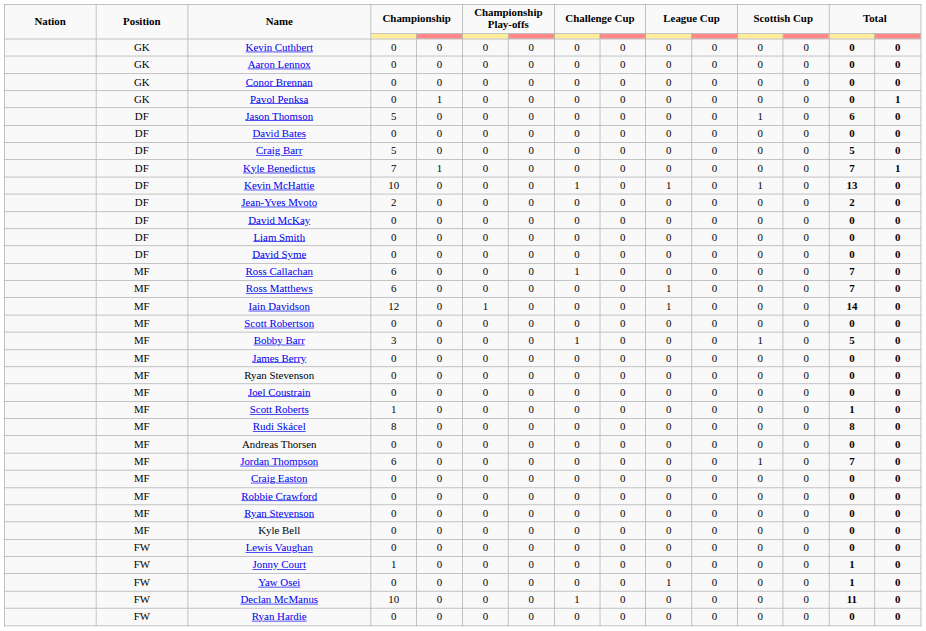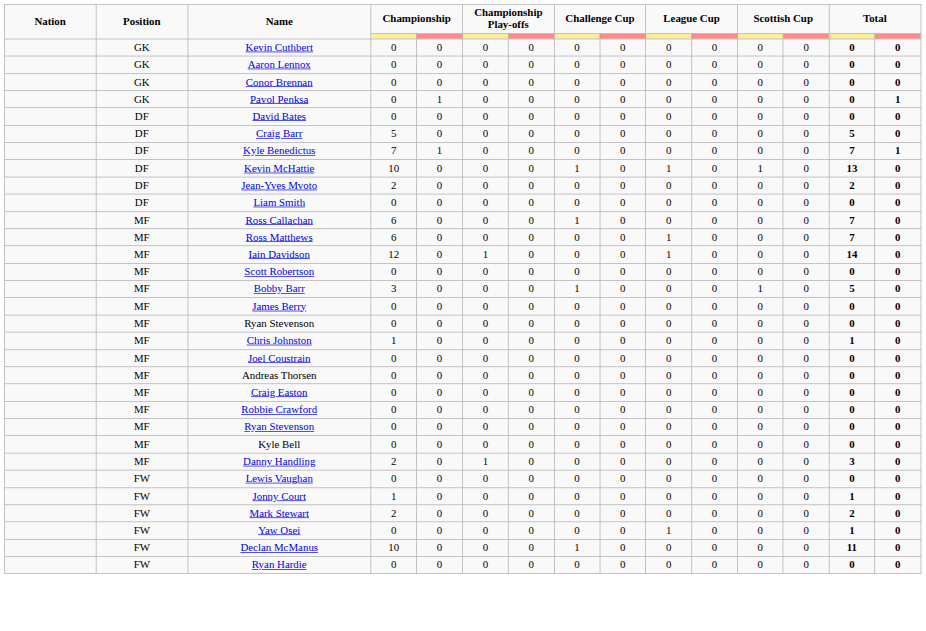 <table class="wikitable" style="font-size: 100%; text-align: center;">
 <tr>
 <td rowspan="2" width="10%" align="center"><strong>Nation</strong></td>
 <td rowspan="2" width="10%" align="center"><strong>Position</strong></td>
 <td rowspan="2" width="20%" align="center"><strong>Name</strong></td>
 <td colspan="2" align="center"><strong>Championship</strong></td>
 <td colspan="2" align="center"><strong>Championship Play-offs</strong></td>
 <td colspan="2" align="center"><strong>Challenge Cup</strong></td>
 <td colspan="2" align="center"><strong>League Cup</strong></td>
 <td colspan="2" align="center"><strong>Scottish Cup</strong></td>
 <td colspan="2" align="center"><strong>Total </strong></td>
 </tr>
 <tr>
 <th width=60 style="background: #FFEE99"></th>
 <th width=60 style="background: #FF8888"></th>
 <th width=60 style="background: #FFEE99"></th>
 <th width=60 style="background: #FF8888"></th>
 <th width=60 style="background: #FFEE99"></th>
 <th width=60 style="background: #FF8888"></th>
 <th width=60 style="background: #FFEE99"></th>
 <th width=60 style="background: #FF8888"></th>
 <th width=60 style="background: #FFEE99"></th>
 <th width=60 style="background: #FF8888"></th>
 <th width=60 style="background: #FFEE99"></th>
 <th width=60 style="background: #FF8888"></th>
 </tr>
 <tr>
 <td></td>
 <td>GK</td>
 <td><a href='#'>Kevin Cuthbert</a></td>
 <td>0</td>
 <td>0</td>
 <td>0</td>
 <td>0</td>
 <td>0</td>
 <td>0</td>
 <td>0</td>
 <td>0</td>
 <td>0</td>
 <td>0</td>
 <td><strong>0</strong></td>
 <td><strong>0</strong></td>
 </tr>
 <tr>
 <td></td>
 <td>GK</td>
 <td><a href='#'>Aaron Lennox</a></td>
 <td>0</td>
 <td>0</td>
 <td>0</td>
 <td>0</td>
 <td>0</td>
 <td>0</td>
 <td>0</td>
 <td>0</td>
 <td>0</td>
 <td>0</td>
 <td><strong>0</strong></td>
 <td><strong>0</strong></td>
 </tr>
 <tr>
 <td></td>
 <td>GK</td>
 <td><a href='#'>Conor Brennan</a></td>
 <td>0</td>
 <td>0</td>
 <td>0</td>
 <td>0</td>
 <td>0</td>
 <td>0</td>
 <td>0</td>
 <td>0</td>
 <td>0</td>
 <td>0</td>
 <td><strong>0</strong></td>
 <td><strong>0</strong></td>
 </tr>
 <tr>
 <td></td>
 <td>GK</td>
 <td><a href='#'>Pavol Penksa</a></td>
 <td>0</td>
 <td>1</td>
 <td>0</td>
 <td>0</td>
 <td>0</td>
 <td>0</td>
 <td>0</td>
 <td>0</td>
 <td>0</td>
 <td>0</td>
 <td><strong>0</strong></td>
 <td><strong>1</strong></td>
 </tr>
 <tr>
 <td></td>
 <td>DF</td>
-<td><a href='#'>Jason Thomson</a></td>
-<td>5</td>
-<td>0</td>
-<td>0</td>
-<td>0</td>
-<td>0</td>
-<td>0</td>
-<td>0</td>
-<td>0</td>
-<td>1</td>
-<td>0</td>
-<td><strong>6</strong></td>
-<td><strong>0</strong></td>
-</tr>
-<tr>
-<td></td>
-<td>DF</td>
 <td><a href='#'>David Bates</a></td>
 <td>0</td>
 <td>0</td>
 <td>0</td>
 <td>0</td>
 <td>0</td>
 <td>0</td>
 <td>0</td>
 <td>0</td>
 <td>0</td>
 <td>0</td>
 <td><strong>0</strong></td>
 <td><strong>0</strong></td>
 </tr>
 <tr>
 <td></td>
 <td>DF</td>
 <td><a href='#'>Craig Barr</a></td>
 <td>5</td>
 <td>0</td>
 <td>0</td>
 <td>0</td>
 <td>0</td>
 <td>0</td>
 <td>0</td>
 <td>0</td>
 <td>0</td>
 <td>0</td>
 <td><strong>5</strong></td>
 <td><strong>0</strong></td>
 </tr>
 <tr>
 <td></td>
 <td>DF</td>
 <td><a href='#'>Kyle Benedictus</a></td>
 <td>7</td>
 <td>1</td>
 <td>0</td>
 <td>0</td>
 <td>0</td>
 <td>0</td>
 <td>0</td>
 <td>0</td>
 <td>0</td>
 <td>0</td>
 <td><strong>7</strong></td>
 <td><strong>1</strong></td>
 </tr>
 <tr>
 <td></td>
 <td>DF</td>
 <td><a href='#'>Kevin McHattie</a></td>
 <td>10</td>
 <td>0</td>
 <td>0</td>
 <td>0</td>
 <td>1</td>
 <td>0</td>
 <td>1</td>
 <td>0</td>
 <td>1</td>
 <td>0</td>
 <td><strong>13</strong></td>
 <td><strong>0</strong></td>
 </tr>
 <tr>
 <td></td>
 <td>DF</td>
 <td><a href='#'>Jean-Yves Mvoto</a></td>
 <td>2</td>
 <td>0</td>
 <td>0</td>
 <td>0</td>
 <td>0</td>
 <td>0</td>
 <td>0</td>
 <td>0</td>
 <td>0</td>
 <td>0</td>
 <td><strong>2</strong></td>
 <td><strong>0</strong></td>
 </tr>
 <tr>
 <td></td>
 <td>DF</td>
-<td><a href='#'>David McKay</a></td>
-<td>0</td>
-<td>0</td>
-<td>0</td>
-<td>0</td>
-<td>0</td>
-<td>0</td>
-<td>0</td>
-<td>0</td>
-<td>0</td>
-<td>0</td>
-<td><strong>0</strong></td>
-<td><strong>0</strong></td>
-</tr>
-<tr>
-<td></td>
-<td>DF</td>
 <td><a href='#'>Liam Smith</a></td>
-<td>0</td>
-<td>0</td>
-<td>0</td>
-<td>0</td>
-<td>0</td>
-<td>0</td>
-<td>0</td>
-<td>0</td>
-<td>0</td>
-<td>0</td>
-<td><strong>0</strong></td>
-<td><strong>0</strong></td>
-</tr>
-<tr>
-<td></td>
-<td>DF</td>
-<td><a href='#'>David Syme</a></td>
 <td>0</td>
 <td>0</td>
 <td>0</td>
 <td>0</td>
 <td>0</td>
 <td>0</td>
 <td>0</td>
 <td>0</td>
 <td>0</td>
 <td>0</td>
 <td><strong>0</strong></td>
 <td><strong>0</strong></td>
 </tr>
 <tr>
 <td></td>
 <td>MF</td>
 <td><a href='#'>Ross Callachan</a></td>
 <td>6</td>
 <td>0</td>
 <td>0</td>
 <td>0</td>
 <td>1</td>
 <td>0</td>
 <td>0</td>
 <td>0</td>
 <td>0</td>
 <td>0</td>
 <td><strong>7</strong></td>
 <td><strong>0</strong></td>
 </tr>
 <tr>
 <td></td>
 <td>MF</td>
 <td><a href='#'>Ross Matthews</a></td>
 <td>6</td>
 <td>0</td>
 <td>0</td>
 <td>0</td>
 <td>0</td>
 <td>0</td>
 <td>1</td>
 <td>0</td>
 <td>0</td>
 <td>0</td>
 <td><strong>7</strong></td>
 <td><strong>0</strong></td>
 </tr>
 <tr>
 <td></td>
 <td>MF</td>
 <td><a href='#'>Iain Davidson</a></td>
 <td>12</td>
 <td>0</td>
 <td>1</td>
 <td>0</td>
 <td>0</td>
 <td>0</td>
 <td>1</td>
 <td>0</td>
 <td>0</td>
 <td>0</td>
 <td><strong>14</strong></td>
 <td><strong>0</strong></td>
 </tr>
 <tr>
 <td></td>
 <td>MF</td>
 <td><a href='#'>Scott Robertson</a></td>
 <td>0</td>
 <td>0</td>
 <td>0</td>
 <td>0</td>
 <td>0</td>
 <td>0</td>
 <td>0</td>
 <td>0</td>
 <td>0</td>
 <td>0</td>
 <td><strong>0</strong></td>
 <td><strong>0</strong></td>
 </tr>
 <tr>
 <td></td>
 <td>MF</td>
 <td><a href='#'>Bobby Barr</a></td>
 <td>3</td>
 <td>0</td>
 <td>0</td>
 <td>0</td>
 <td>1</td>
 <td>0</td>
 <td>0</td>
 <td>0</td>
 <td>1</td>
 <td>0</td>
 <td><strong>5</strong></td>
 <td><strong>0</strong></td>
 </tr>
 <tr>
 <td></td>
 <td>MF</td>
 <td><a href='#'>James Berry</a></td>
 <td>0</td>
 <td>0</td>
 <td>0</td>
 <td>0</td>
 <td>0</td>
 <td>0</td>
 <td>0</td>
 <td>0</td>
 <td>0</td>
 <td>0</td>
 <td><strong>0</strong></td>
 <td><strong>0</strong></td>
 </tr>
 <tr>
 <td></td>
 <td>MF</td>
 <td>Ryan Stevenson</td>
 <td>0</td>
 <td>0</td>
 <td>0</td>
 <td>0</td>
 <td>0</td>
 <td>0</td>
 <td>0</td>
 <td>0</td>
 <td>0</td>
 <td>0</td>
 <td><strong>0</strong></td>
 <td><strong>0</strong></td>
 </tr>
 <tr>
 <td></td>
 <td>MF</td>
+<td><a href='#'>Chris Johnston</a></td>
+<td>1</td>
+<td>0</td>
+<td>0</td>
+<td>0</td>
+<td>0</td>
+<td>0</td>
+<td>0</td>
+<td>0</td>
+<td>0</td>
+<td>0</td>
+<td><strong>1</strong></td>
+<td><strong>0</strong></td>
+</tr>
+<tr>
+<td></td>
+<td>MF</td>
 <td><a href='#'>Joel Coustrain</a></td>
 <td>0</td>
 <td>0</td>
 <td>0</td>
 <td>0</td>
 <td>0</td>
 <td>0</td>
 <td>0</td>
 <td>0</td>
 <td>0</td>
 <td>0</td>
 <td><strong>0</strong></td>
 <td><strong>0</strong></td>
 </tr>
 <tr>
 <td></td>
 <td>MF</td>
-<td><a href='#'>Scott Roberts</a></td>
-<td>1</td>
-<td>0</td>
-<td>0</td>
-<td>0</td>
-<td>0</td>
-<td>0</td>
-<td>0</td>
-<td>0</td>
-<td>0</td>
-<td>0</td>
-<td><strong>1</strong></td>
-<td><strong>0</strong></td>
-</tr>
-<tr>
-<td></td>
-<td>MF</td>
-<td><a href='#'>Rudi Skácel</a></td>
-<td>8</td>
-<td>0</td>
-<td>0</td>
-<td>0</td>
-<td>0</td>
-<td>0</td>
-<td>0</td>
-<td>0</td>
-<td>0</td>
-<td>0</td>
-<td><strong>8</strong></td>
-<td><strong>0</strong></td>
-</tr>
-<tr>
-<td></td>
-<td>MF</td>
 <td>Andreas Thorsen</td>
 <td>0</td>
 <td>0</td>
 <td>0</td>
 <td>0</td>
 <td>0</td>
 <td>0</td>
 <td>0</td>
 <td>0</td>
 <td>0</td>
 <td>0</td>
 <td><strong>0</strong></td>
-<td><strong>0</strong></td>
-</tr>
-<tr>
-<td></td>
-<td>MF</td>
-<td><a href='#'>Jordan Thompson</a></td>
-<td>6</td>
-<td>0</td>
-<td>0</td>
-<td>0</td>
-<td>0</td>
-<td>0</td>
-<td>0</td>
-<td>0</td>
-<td>1</td>
-<td>0</td>
-<td><strong>7</strong></td>
 <td><strong>0</strong></td>
 </tr>
 <tr>
 <td></td>
 <td>MF</td>
 <td><a href='#'>Craig Easton</a></td>
 <td>0</td>
 <td>0</td>
 <td>0</td>
 <td>0</td>
 <td>0</td>
 <td>0</td>
 <td>0</td>
 <td>0</td>
 <td>0</td>
 <td>0</td>
 <td><strong>0</strong></td>
 <td><strong>0</strong></td>
 </tr>
 <tr>
 <td></td>
 <td>MF</td>
 <td><a href='#'>Robbie Crawford</a></td>
 <td>0</td>
 <td>0</td>
 <td>0</td>
 <td>0</td>
 <td>0</td>
 <td>0</td>
 <td>0</td>
 <td>0</td>
 <td>0</td>
 <td>0</td>
 <td><strong>0</strong></td>
 <td><strong>0</strong></td>
 </tr>
 <tr>
 <td></td>
 <td>MF</td>
 <td><a href='#'>Ryan Stevenson</a></td>
 <td>0</td>
 <td>0</td>
 <td>0</td>
 <td>0</td>
 <td>0</td>
 <td>0</td>
 <td>0</td>
 <td>0</td>
 <td>0</td>
 <td>0</td>
 <td><strong>0</strong></td>
 <td><strong>0</strong></td>
 </tr>
 <tr>
 <td></td>
 <td>MF</td>
 <td>Kyle Bell</td>
 <td>0</td>
 <td>0</td>
 <td>0</td>
 <td>0</td>
 <td>0</td>
 <td>0</td>
 <td>0</td>
 <td>0</td>
 <td>0</td>
 <td>0</td>
 <td><strong>0</strong></td>
 <td><strong>0</strong></td>
 </tr>
 <tr>
 <td></td>
+<td>MF</td>
+<td><a href='#'>Danny Handling</a></td>
+<td>2</td>
+<td>0</td>
+<td>1</td>
+<td>0</td>
+<td>0</td>
+<td>0</td>
+<td>0</td>
+<td>0</td>
+<td>0</td>
+<td>0</td>
+<td><strong>3</strong></td>
+<td><strong>0</strong></td>
+</tr>
+<tr>
+<td></td>
 <td>FW</td>
 <td><a href='#'>Lewis Vaughan</a></td>
 <td>0</td>
 <td>0</td>
 <td>0</td>
 <td>0</td>
 <td>0</td>
 <td>0</td>
 <td>0</td>
 <td>0</td>
 <td>0</td>
 <td>0</td>
 <td><strong>0</strong></td>
 <td><strong>0</strong></td>
 </tr>
 <tr>
 <td></td>
 <td>FW</td>
 <td><a href='#'>Jonny Court</a></td>
 <td>1</td>
 <td>0</td>
 <td>0</td>
 <td>0</td>
 <td>0</td>
 <td>0</td>
 <td>0</td>
 <td>0</td>
 <td>0</td>
 <td>0</td>
 <td><strong>1</strong></td>
+<td><strong>0</strong></td>
+</tr>
+<tr>
+<td></td>
+<td>FW</td>
+<td><a href='#'>Mark Stewart</a></td>
+<td>2</td>
+<td>0</td>
+<td>0</td>
+<td>0</td>
+<td>0</td>
+<td>0</td>
+<td>0</td>
+<td>0</td>
+<td>0</td>
+<td>0</td>
+<td><strong>2</strong></td>
 <td><strong>0</strong></td>
 </tr>
 <tr>
 <td></td>
 <td>FW</td>
 <td><a href='#'>Yaw Osei</a></td>
 <td>0</td>
 <td>0</td>
 <td>0</td>
 <td>0</td>
 <td>0</td>
 <td>0</td>
 <td>1</td>
 <td>0</td>
 <td>0</td>
 <td>0</td>
 <td><strong>1</strong></td>
 <td><strong>0</strong></td>
 </tr>
 <tr>
 <td></td>
 <td>FW</td>
 <td><a href='#'>Declan McManus</a></td>
 <td>10</td>
 <td>0</td>
 <td>0</td>
 <td>0</td>
 <td>1</td>
 <td>0</td>
 <td>0</td>
 <td>0</td>
 <td>0</td>
 <td>0</td>
 <td><strong>11</strong></td>
 <td><strong>0</strong></td>
 </tr>
 <tr>
 <td></td>
 <td>FW</td>
 <td><a href='#'>Ryan Hardie</a></td>
 <td>0</td>
 <td>0</td>
 <td>0</td>
 <td>0</td>
 <td>0</td>
 <td>0</td>
 <td>0</td>
 <td>0</td>
 <td>0</td>
 <td>0</td>
 <td><strong>0</strong></td>
 <td><strong>0</strong></td>
 </tr>
 </table>
